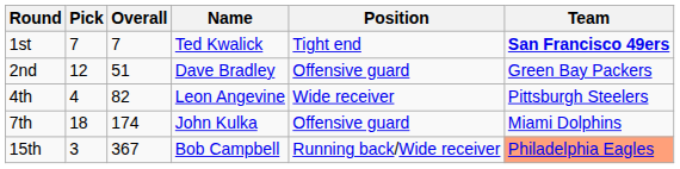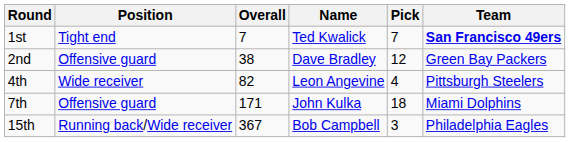 <table class="wikitable">
 <tr>
 <th>Round</th>
-<th>Pick</th>
+<th>Position</th>
 <th>Overall</th>
 <th>Name</th>
-<th>Position</th>
+<th>Pick</th>
 <th>Team</th>
 </tr>
 <tr>
 <td>1st</td>
-<td>7</td>
+<td><a href='#'>Tight end</a></td>
 <td>7</td>
 <td><a href='#'>Ted Kwalick</a></td>
-<td><a href='#'>Tight end</a></td>
+<td>7</td>
 <td><strong><a href='#'>San Francisco 49ers</a></strong></td>
 </tr>
 <tr>
 <td>2nd</td>
+<td><a href='#'>Offensive guard</a></td>
+<td>38</td>
+<td><a href='#'>Dave Bradley</a></td>
 <td>12</td>
-<td>51</td>
-<td><a href='#'>Dave Bradley</a></td>
-<td><a href='#'>Offensive guard</a></td>
 <td><a href='#'>Green Bay Packers</a></td>
 </tr>
 <tr>
 <td>4th</td>
-<td>4</td>
+<td><a href='#'>Wide receiver</a></td>
 <td>82</td>
 <td><a href='#'>Leon Angevine</a></td>
-<td><a href='#'>Wide receiver</a></td>
+<td>4</td>
 <td><a href='#'>Pittsburgh Steelers</a></td>
 </tr>
 <tr>
 <td>7th</td>
+<td><a href='#'>Offensive guard</a></td>
+<td>171</td>
+<td><a href='#'>John Kulka</a></td>
 <td>18</td>
-<td>174</td>
-<td><a href='#'>John Kulka</a></td>
-<td><a href='#'>Offensive guard</a></td>
 <td><a href='#'>Miami Dolphins</a></td>
 </tr>
 <tr>
 <td>15th</td>
-<td>3</td>
+<td><a href='#'>Running back</a>/<a href='#'>Wide receiver</a></td>
 <td>367</td>
 <td><a href='#'>Bob Campbell</a></td>
-<td><a href='#'>Running back</a>/<a href='#'>Wide receiver</a></td>
-<td style="background: lightsalmon;"><a href='#'>Philadelphia Eagles</a></td>
+<td>3</td>
+<td><a href='#'>Philadelphia Eagles</a></td>
 </tr>
 </table>
